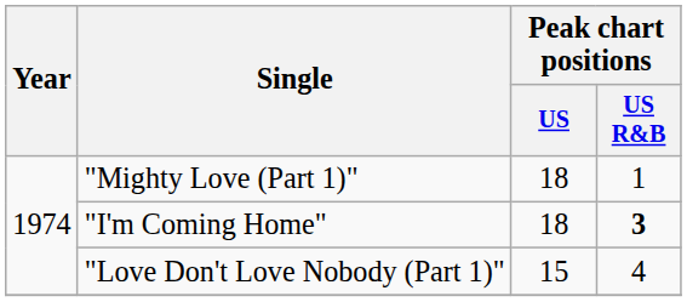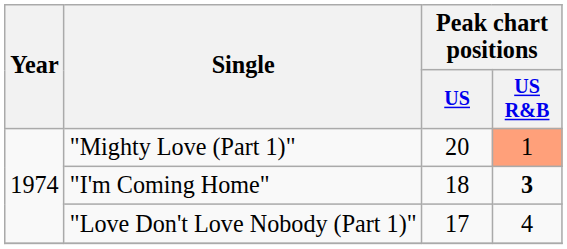 <table class="wikitable" style="text-align:center;">
 <tr>
 <th rowspan="2">Year</th>
 <th rowspan="2">Single</th>
 <th colspan="2">Peak chart positions</th>
 </tr>
 <tr style="font-size:smaller;">
 <th width="40"><a href='#'>US</a><br></th>
 <th width="40"><a href='#'>US<br>R&B</a><br></th>
 </tr>
 <tr>
 <td rowspan="3">1974</td>
 <td align="left">"Mighty Love (Part 1)"</td>
-<td>18</td>
-<td>1</td>
+<td>20</td>
+<td style="background: lightsalmon;">1</td>
 </tr>
 <tr>
 <td align="left">"I'm Coming Home"</td>
 <td>18</td>
 <td><strong>3</strong></td>
 </tr>
 <tr>
 <td align="left">"Love Don't Love Nobody (Part 1)"</td>
-<td>15</td>
+<td>17</td>
 <td>4</td>
 </tr>
 <tr>
 </tr>
 </table>
